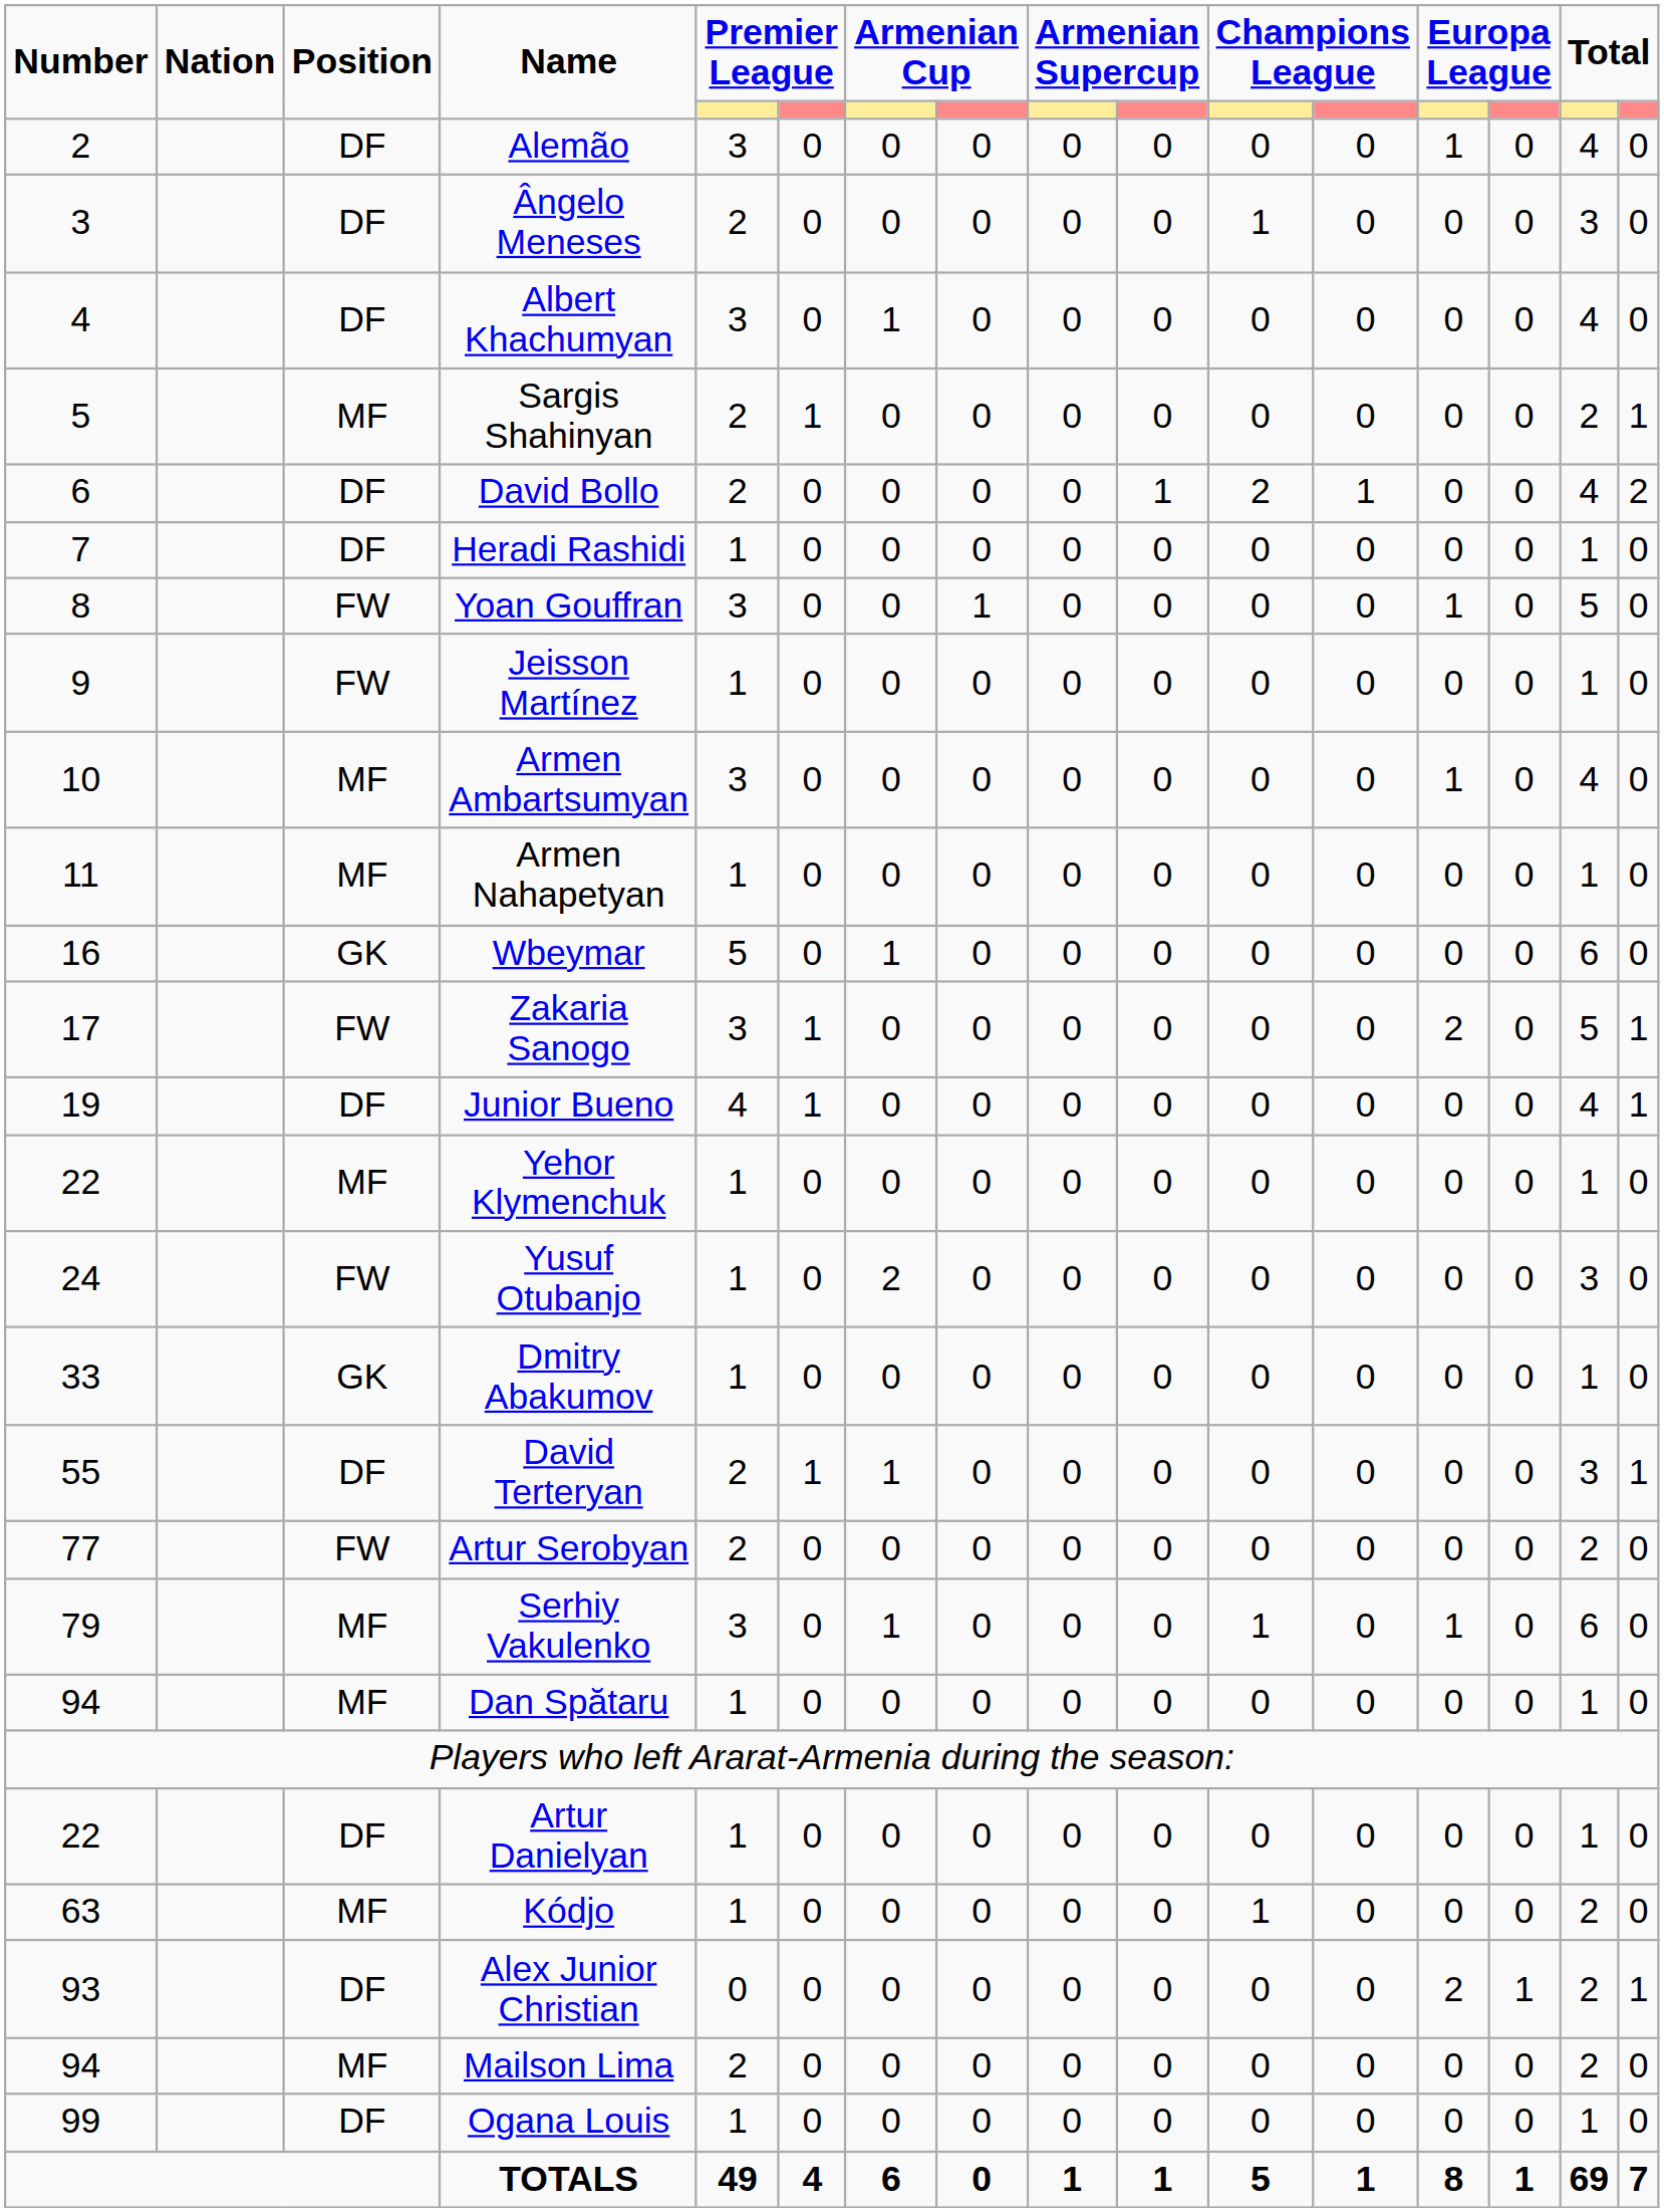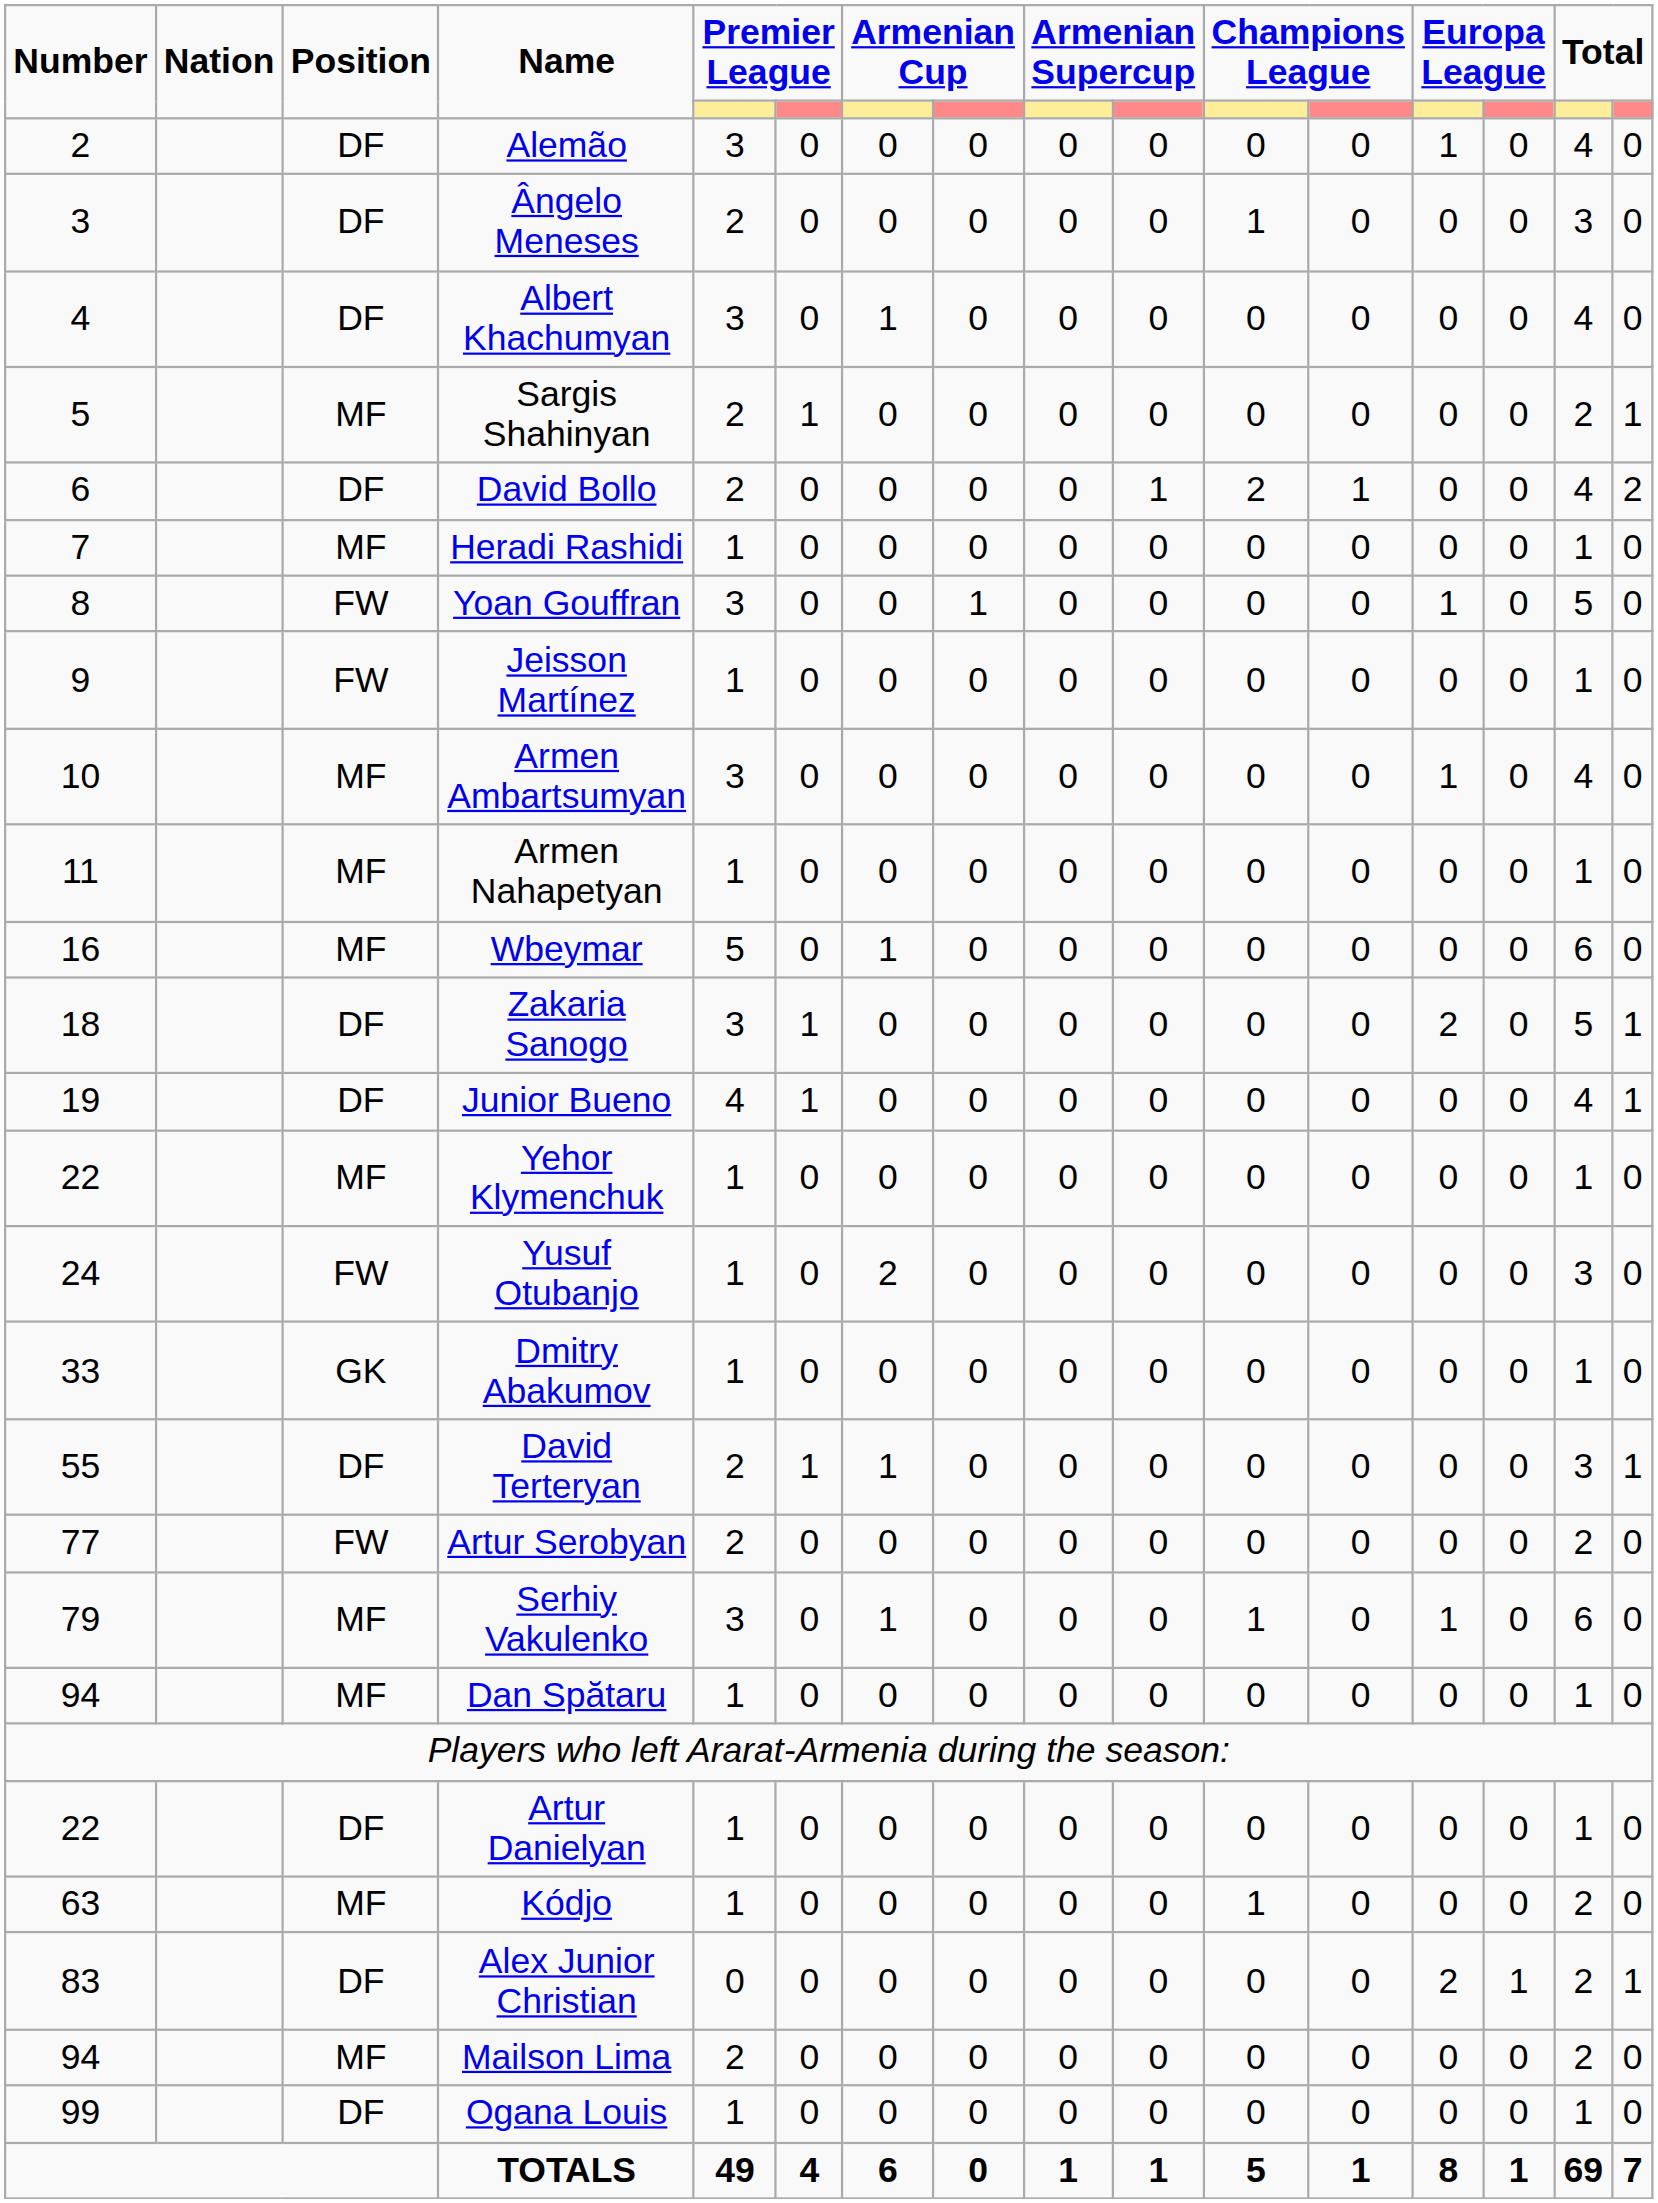 <table class="wikitable" style="text-align:center;">
 <tr>
 <td rowspan="2"  style="width:5%; text-align:center;"><strong>Number</strong></td>
 <td rowspan="2"  style="width:5%; text-align:center;"><strong>Nation</strong></td>
 <td rowspan="2"  style="width:5%; text-align:center;"><strong>Position</strong></td>
 <td rowspan="2"  style="width:20%; text-align:center;"><strong>Name</strong></td>
 <td colspan="2" style="text-align:center;"><strong><a href='#'>Premier League</a></strong></td>
 <td colspan="2" style="text-align:center;"><strong><a href='#'>Armenian Cup</a></strong></td>
 <td colspan="2" style="text-align:center;"><strong><a href='#'>Armenian Supercup</a></strong></td>
 <td colspan="2" style="text-align:center;"><strong><a href='#'>Champions League</a></strong></td>
 <td colspan="2" style="text-align:center;"><strong><a href='#'>Europa League</a></strong></td>
 <td colspan="2" style="text-align:center;"><strong>Total</strong></td>
 </tr>
 <tr>
 <th style="width:60px; background:#fe9;"></th>
 <th style="width:60px; background:#ff8888;"></th>
 <th style="width:60px; background:#fe9;"></th>
 <th style="width:60px; background:#ff8888;"></th>
 <th style="width:60px; background:#fe9;"></th>
 <th style="width:60px; background:#ff8888;"></th>
 <th style="width:60px; background:#fe9;"></th>
 <th style="width:60px; background:#ff8888;"></th>
 <th style="width:60px; background:#fe9;"></th>
 <th style="width:60px; background:#ff8888;"></th>
 <th style="width:60px; background:#fe9;"></th>
 <th style="width:60px; background:#ff8888;"></th>
 </tr>
 <tr>
 <td>2</td>
 <td></td>
 <td>DF</td>
 <td><a href='#'>Alemão</a></td>
 <td>3</td>
 <td>0</td>
 <td>0</td>
 <td>0</td>
 <td>0</td>
 <td>0</td>
 <td>0</td>
 <td>0</td>
 <td>1</td>
 <td>0</td>
 <td>4</td>
 <td>0</td>
 </tr>
 <tr>
 <td>3</td>
 <td></td>
 <td>DF</td>
 <td><a href='#'>Ângelo Meneses</a></td>
 <td>2</td>
 <td>0</td>
 <td>0</td>
 <td>0</td>
 <td>0</td>
 <td>0</td>
 <td>1</td>
 <td>0</td>
 <td>0</td>
 <td>0</td>
 <td>3</td>
 <td>0</td>
 </tr>
 <tr>
 <td>4</td>
 <td></td>
 <td>DF</td>
 <td><a href='#'>Albert Khachumyan</a></td>
 <td>3</td>
 <td>0</td>
 <td>1</td>
 <td>0</td>
 <td>0</td>
 <td>0</td>
 <td>0</td>
 <td>0</td>
 <td>0</td>
 <td>0</td>
 <td>4</td>
 <td>0</td>
 </tr>
 <tr>
 <td>5</td>
 <td></td>
 <td>MF</td>
 <td>Sargis Shahinyan</td>
 <td>2</td>
 <td>1</td>
 <td>0</td>
 <td>0</td>
 <td>0</td>
 <td>0</td>
 <td>0</td>
 <td>0</td>
 <td>0</td>
 <td>0</td>
 <td>2</td>
 <td>1</td>
 </tr>
 <tr>
 <td>6</td>
 <td></td>
 <td>DF</td>
 <td><a href='#'>David Bollo</a></td>
 <td>2</td>
 <td>0</td>
 <td>0</td>
 <td>0</td>
 <td>0</td>
 <td>1</td>
 <td>2</td>
 <td>1</td>
 <td>0</td>
 <td>0</td>
 <td>4</td>
 <td>2</td>
 </tr>
 <tr>
 <td>7</td>
 <td></td>
-<td>DF</td>
+<td>MF</td>
 <td><a href='#'>Heradi Rashidi</a></td>
 <td>1</td>
 <td>0</td>
 <td>0</td>
 <td>0</td>
 <td>0</td>
 <td>0</td>
 <td>0</td>
 <td>0</td>
 <td>0</td>
 <td>0</td>
 <td>1</td>
 <td>0</td>
 </tr>
 <tr>
 <td>8</td>
 <td></td>
 <td>FW</td>
 <td><a href='#'>Yoan Gouffran</a></td>
 <td>3</td>
 <td>0</td>
 <td>0</td>
 <td>1</td>
 <td>0</td>
 <td>0</td>
 <td>0</td>
 <td>0</td>
 <td>1</td>
 <td>0</td>
 <td>5</td>
 <td>0</td>
 </tr>
 <tr>
 <td>9</td>
 <td></td>
 <td>FW</td>
 <td><a href='#'>Jeisson Martínez</a></td>
 <td>1</td>
 <td>0</td>
 <td>0</td>
 <td>0</td>
 <td>0</td>
 <td>0</td>
 <td>0</td>
 <td>0</td>
 <td>0</td>
 <td>0</td>
 <td>1</td>
 <td>0</td>
 </tr>
 <tr>
 <td>10</td>
 <td></td>
 <td>MF</td>
 <td><a href='#'>Armen Ambartsumyan</a></td>
 <td>3</td>
 <td>0</td>
 <td>0</td>
 <td>0</td>
 <td>0</td>
 <td>0</td>
 <td>0</td>
 <td>0</td>
 <td>1</td>
 <td>0</td>
 <td>4</td>
 <td>0</td>
 </tr>
 <tr>
 <td>11</td>
 <td></td>
 <td>MF</td>
 <td>Armen Nahapetyan</td>
 <td>1</td>
 <td>0</td>
 <td>0</td>
 <td>0</td>
 <td>0</td>
 <td>0</td>
 <td>0</td>
 <td>0</td>
 <td>0</td>
 <td>0</td>
 <td>1</td>
 <td>0</td>
 </tr>
 <tr>
 <td>16</td>
 <td></td>
-<td>GK</td>
+<td>MF</td>
 <td><a href='#'>Wbeymar</a></td>
 <td>5</td>
 <td>0</td>
 <td>1</td>
 <td>0</td>
 <td>0</td>
 <td>0</td>
 <td>0</td>
 <td>0</td>
 <td>0</td>
 <td>0</td>
 <td>6</td>
 <td>0</td>
 </tr>
 <tr>
-<td>17</td>
+<td>18</td>
 <td></td>
-<td>FW</td>
+<td>DF</td>
 <td><a href='#'>Zakaria Sanogo</a></td>
 <td>3</td>
 <td>1</td>
 <td>0</td>
 <td>0</td>
 <td>0</td>
 <td>0</td>
 <td>0</td>
 <td>0</td>
 <td>2</td>
 <td>0</td>
 <td>5</td>
 <td>1</td>
 </tr>
 <tr>
 <td>19</td>
 <td></td>
 <td>DF</td>
 <td><a href='#'>Junior Bueno</a></td>
 <td>4</td>
 <td>1</td>
 <td>0</td>
 <td>0</td>
 <td>0</td>
 <td>0</td>
 <td>0</td>
 <td>0</td>
 <td>0</td>
 <td>0</td>
 <td>4</td>
 <td>1</td>
 </tr>
 <tr>
 <td>22</td>
 <td></td>
 <td>MF</td>
 <td><a href='#'>Yehor Klymenchuk</a></td>
 <td>1</td>
 <td>0</td>
 <td>0</td>
 <td>0</td>
 <td>0</td>
 <td>0</td>
 <td>0</td>
 <td>0</td>
 <td>0</td>
 <td>0</td>
 <td>1</td>
 <td>0</td>
 </tr>
 <tr>
 <td>24</td>
 <td></td>
 <td>FW</td>
 <td><a href='#'>Yusuf Otubanjo</a></td>
 <td>1</td>
 <td>0</td>
 <td>2</td>
 <td>0</td>
 <td>0</td>
 <td>0</td>
 <td>0</td>
 <td>0</td>
 <td>0</td>
 <td>0</td>
 <td>3</td>
 <td>0</td>
 </tr>
 <tr>
 <td>33</td>
 <td></td>
 <td>GK</td>
 <td><a href='#'>Dmitry Abakumov</a></td>
 <td>1</td>
 <td>0</td>
 <td>0</td>
 <td>0</td>
 <td>0</td>
 <td>0</td>
 <td>0</td>
 <td>0</td>
 <td>0</td>
 <td>0</td>
 <td>1</td>
 <td>0</td>
 </tr>
 <tr>
 <td>55</td>
 <td></td>
 <td>DF</td>
 <td><a href='#'>David Terteryan</a></td>
 <td>2</td>
 <td>1</td>
 <td>1</td>
 <td>0</td>
 <td>0</td>
 <td>0</td>
 <td>0</td>
 <td>0</td>
 <td>0</td>
 <td>0</td>
 <td>3</td>
 <td>1</td>
 </tr>
 <tr>
 <td>77</td>
 <td></td>
 <td>FW</td>
 <td><a href='#'>Artur Serobyan</a></td>
 <td>2</td>
 <td>0</td>
 <td>0</td>
 <td>0</td>
 <td>0</td>
 <td>0</td>
 <td>0</td>
 <td>0</td>
 <td>0</td>
 <td>0</td>
 <td>2</td>
 <td>0</td>
 </tr>
 <tr>
 <td>79</td>
 <td></td>
 <td>MF</td>
 <td><a href='#'>Serhiy Vakulenko</a></td>
 <td>3</td>
 <td>0</td>
 <td>1</td>
 <td>0</td>
 <td>0</td>
 <td>0</td>
 <td>1</td>
 <td>0</td>
 <td>1</td>
 <td>0</td>
 <td>6</td>
 <td>0</td>
 </tr>
 <tr>
 <td>94</td>
 <td></td>
 <td>MF</td>
 <td><a href='#'>Dan Spătaru</a></td>
 <td>1</td>
 <td>0</td>
 <td>0</td>
 <td>0</td>
 <td>0</td>
 <td>0</td>
 <td>0</td>
 <td>0</td>
 <td>0</td>
 <td>0</td>
 <td>1</td>
 <td>0</td>
 </tr>
 <tr>
 <td colspan="16"><em>Players who left Ararat-Armenia during the season:</em></td>
 </tr>
 <tr>
 <td>22</td>
 <td></td>
 <td>DF</td>
 <td><a href='#'>Artur Danielyan</a></td>
 <td>1</td>
 <td>0</td>
 <td>0</td>
 <td>0</td>
 <td>0</td>
 <td>0</td>
 <td>0</td>
 <td>0</td>
 <td>0</td>
 <td>0</td>
 <td>1</td>
 <td>0</td>
 </tr>
 <tr>
 <td>63</td>
 <td></td>
 <td>MF</td>
 <td><a href='#'>Kódjo</a></td>
 <td>1</td>
 <td>0</td>
 <td>0</td>
 <td>0</td>
 <td>0</td>
 <td>0</td>
 <td>1</td>
 <td>0</td>
 <td>0</td>
 <td>0</td>
 <td>2</td>
 <td>0</td>
 </tr>
 <tr>
-<td>93</td>
+<td>83</td>
 <td></td>
 <td>DF</td>
 <td><a href='#'>Alex Junior Christian</a></td>
 <td>0</td>
 <td>0</td>
 <td>0</td>
 <td>0</td>
 <td>0</td>
 <td>0</td>
 <td>0</td>
 <td>0</td>
 <td>2</td>
 <td>1</td>
 <td>2</td>
 <td>1</td>
 </tr>
 <tr>
 <td>94</td>
 <td></td>
 <td>MF</td>
 <td><a href='#'>Mailson Lima</a></td>
 <td>2</td>
 <td>0</td>
 <td>0</td>
 <td>0</td>
 <td>0</td>
 <td>0</td>
 <td>0</td>
 <td>0</td>
 <td>0</td>
 <td>0</td>
 <td>2</td>
 <td>0</td>
 </tr>
 <tr>
 <td>99</td>
 <td></td>
 <td>DF</td>
 <td><a href='#'>Ogana Louis</a></td>
 <td>1</td>
 <td>0</td>
 <td>0</td>
 <td>0</td>
 <td>0</td>
 <td>0</td>
 <td>0</td>
 <td>0</td>
 <td>0</td>
 <td>0</td>
 <td>1</td>
 <td>0</td>
 </tr>
 <tr>
 <td colspan="3"></td>
 <td><strong>TOTALS</strong></td>
 <td><strong>49</strong></td>
 <td><strong>4</strong></td>
 <td><strong>6</strong></td>
 <td><strong>0</strong></td>
 <td><strong>1</strong></td>
 <td><strong>1</strong></td>
 <td><strong>5</strong></td>
 <td><strong>1</strong></td>
 <td><strong>8</strong></td>
 <td><strong>1</strong></td>
 <td><strong>69</strong></td>
 <td><strong>7</strong></td>
 </tr>
 </table>
